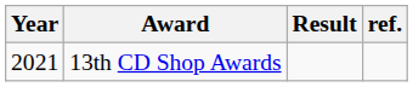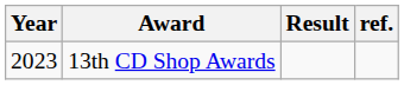 <table class="wikitable">
 <tr>
 <th>Year</th>
 <th>Award</th>
 <th>Result</th>
 <th>ref.</th>
 </tr>
 <tr>
-<td>2021</td>
+<td>2023</td>
 <td>13th <a href='#'>CD Shop Awards</a></td>
 <td></td>
 <td></td>
 </tr>
 </table>
